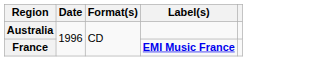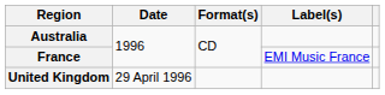 <table class="wikitable plainrowheaders">
 <tr>
 <th scope="col">Region</th>
 <th scope="col">Date</th>
 <th scope="col">Format(s)</th>
 <th scope="col">Label(s)</th>
 <th scope="col"></th>
 </tr>
 <tr>
 <th scope="row">Australia</th>
 <td rowspan="2">1996</td>
 <td rowspan="2">CD</td>
 <td></td>
 <td></td>
 </tr>
 <tr>
 <th scope="row">France</th>
-<td><strong><a href='#'>EMI Music France</a></strong></td>
+<td><a href='#'>EMI Music France</a></td>
+<td></td>
+</tr>
+<tr>
+<th scope="row">United Kingdom</th>
+<td>29 April 1996</td>
+<td></td>
+<td></td>
 <td></td>
 </tr>
 </table>
